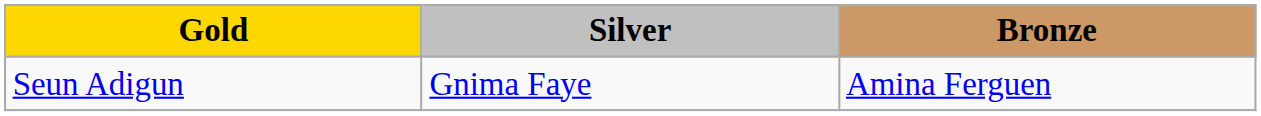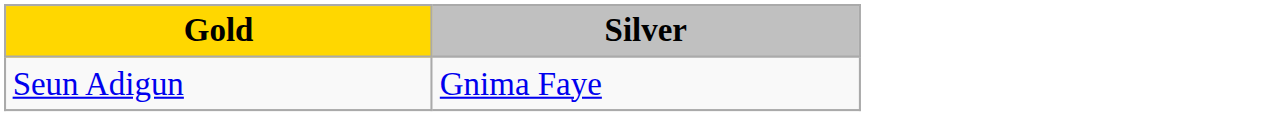 <table class="wikitable" style="text-align:left">
 <tr align="center">
 <td width=200 bgcolor=gold><strong>Gold</strong></td>
 <td width=200 bgcolor=silver><strong>Silver</strong></td>
-<td width=200 bgcolor=CC9966><strong>Bronze</strong></td>
 </tr>
 <tr>
 <td><a href='#'>Seun Adigun</a><br><em></em></td>
 <td><a href='#'>Gnima Faye</a><br><em></em></td>
-<td><a href='#'>Amina Ferguen</a><br><em></em></td>
 </tr>
 </table>
